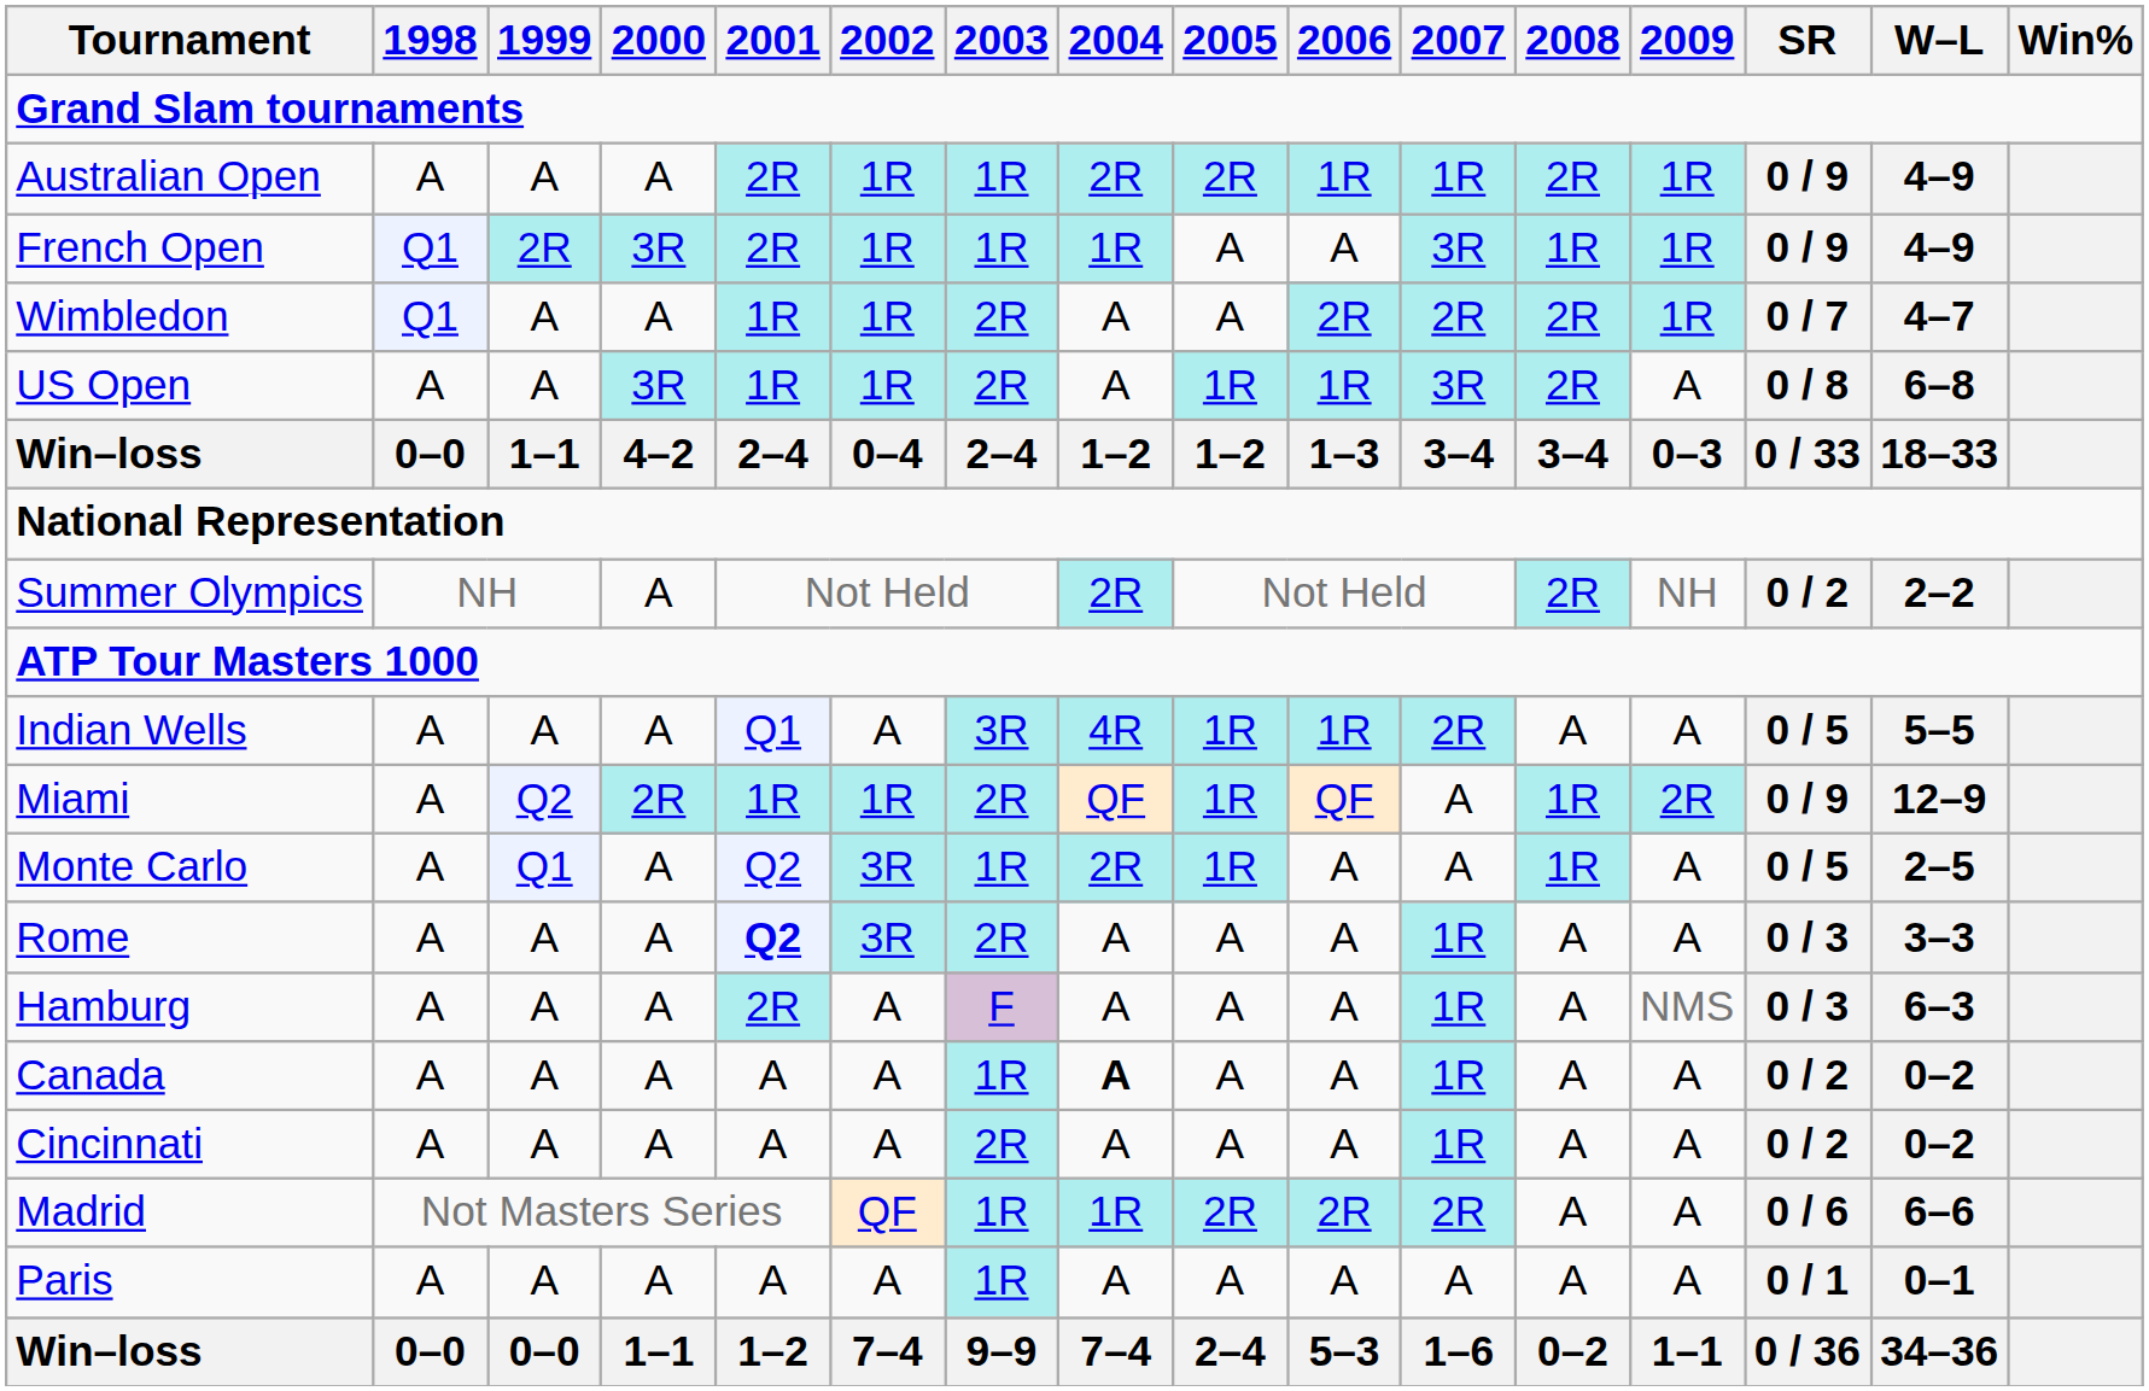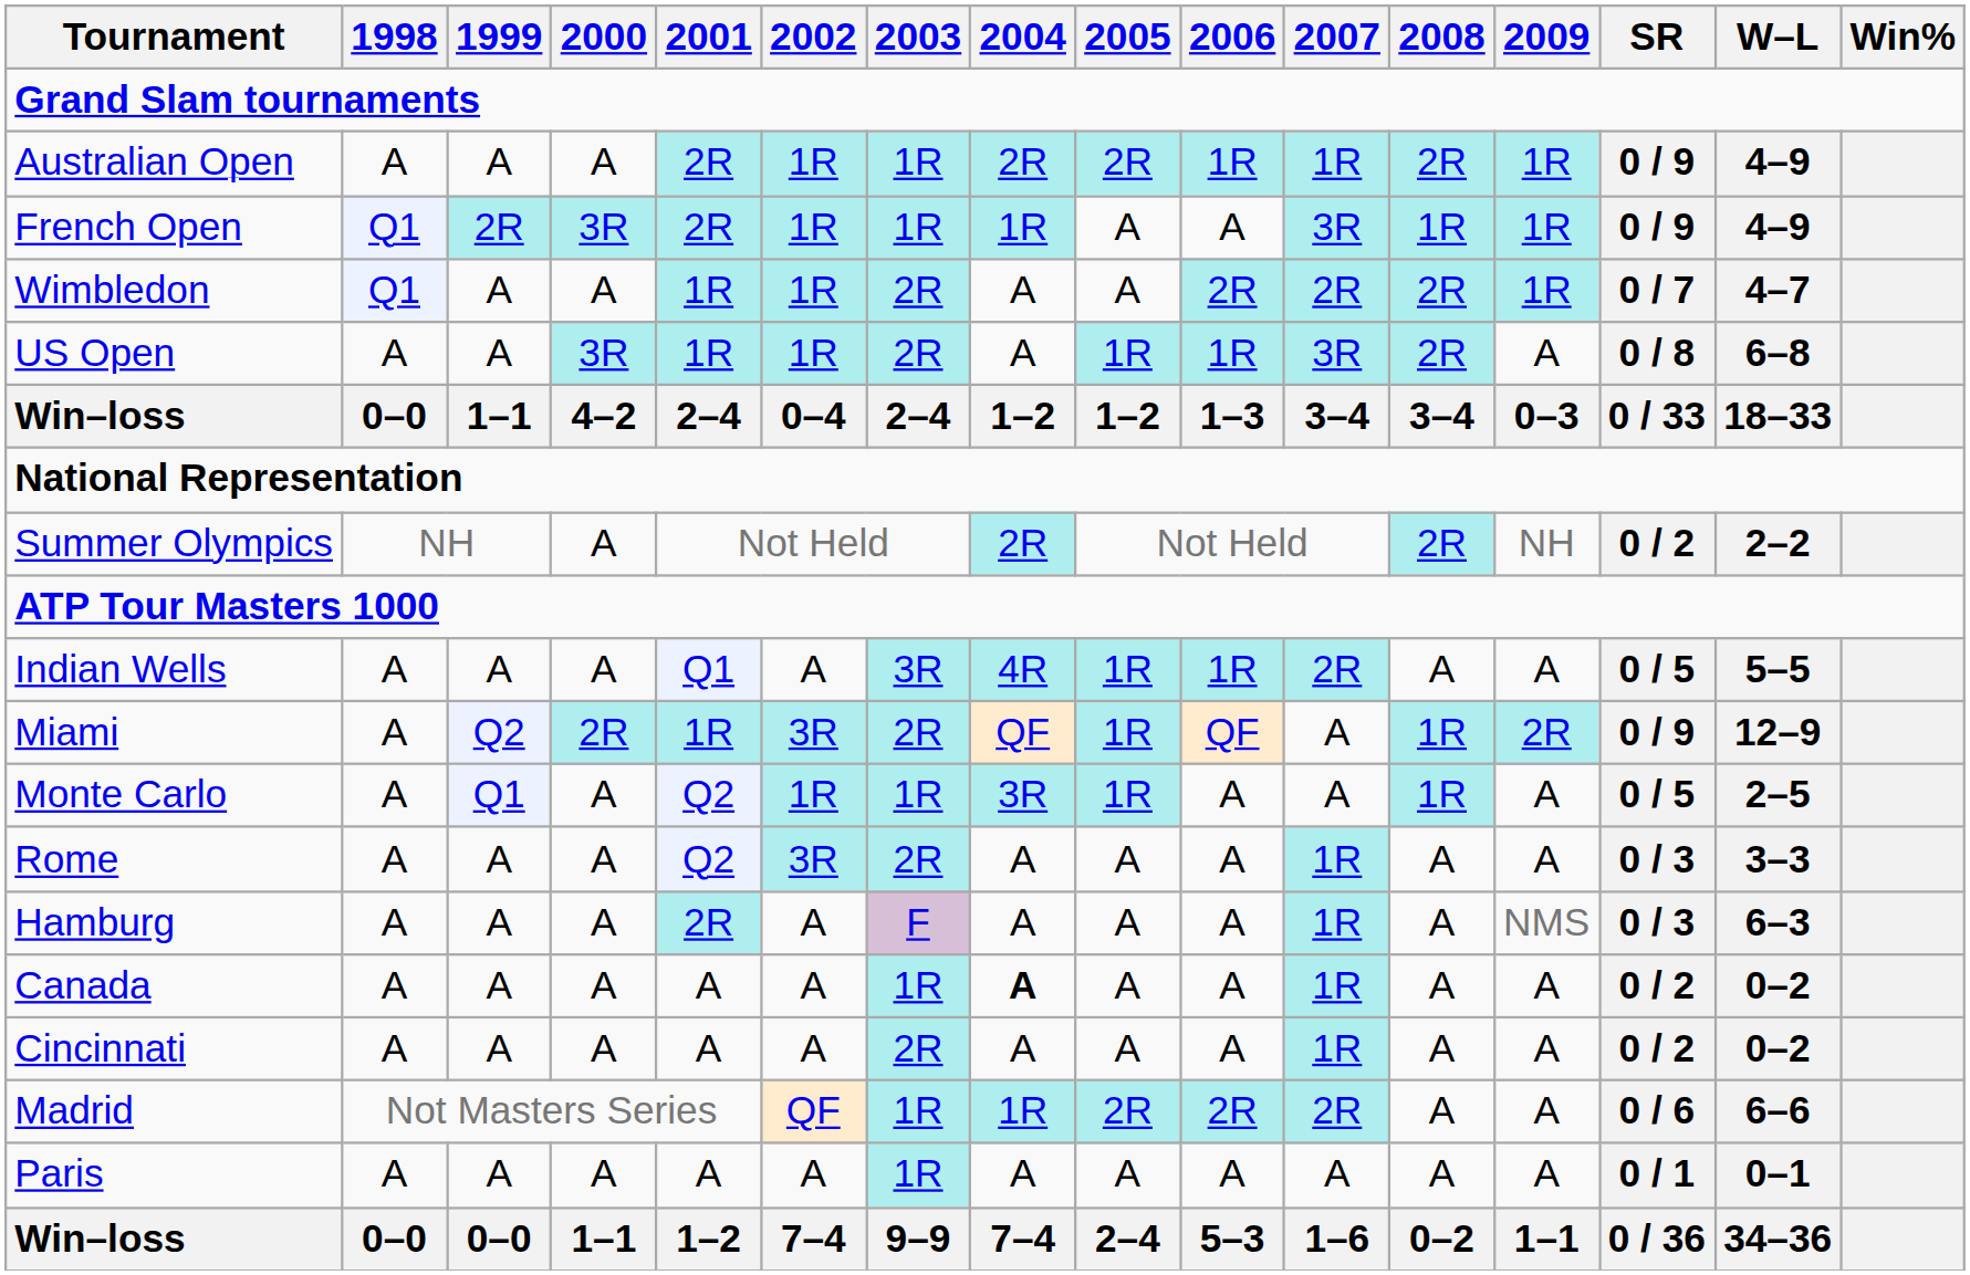 <table class=wikitable style=text-align:center;font-size:97%>
 <tr>
 <th>Tournament</th>
 <th><a href='#'>1998</a></th>
 <th><a href='#'>1999</a></th>
 <th><a href='#'>2000</a></th>
 <th><a href='#'>2001</a></th>
 <th><a href='#'>2002</a></th>
 <th><a href='#'>2003</a></th>
 <th><a href='#'>2004</a></th>
 <th><a href='#'>2005</a></th>
 <th><a href='#'>2006</a></th>
 <th><a href='#'>2007</a></th>
 <th><a href='#'>2008</a></th>
 <th><a href='#'>2009</a></th>
 <th>SR</th>
 <th>W–L</th>
 <th>Win%</th>
 </tr>
 <tr>
 <td colspan=25 style=text-align:left><a href='#'><strong>Grand Slam tournaments</strong></a></td>
 </tr>
 <tr>
 <td align=left><a href='#'>Australian Open</a></td>
 <td>A</td>
 <td>A</td>
 <td>A</td>
 <td bgcolor=afeeee><a href='#'>2R</a></td>
 <td bgcolor=afeeee><a href='#'>1R</a></td>
 <td bgcolor=afeeee><a href='#'>1R</a></td>
 <td bgcolor=afeeee><a href='#'>2R</a></td>
 <td bgcolor=afeeee><a href='#'>2R</a></td>
 <td bgcolor=afeeee><a href='#'>1R</a></td>
 <td bgcolor=afeeee><a href='#'>1R</a></td>
 <td bgcolor=afeeee><a href='#'>2R</a></td>
 <td bgcolor=afeeee><a href='#'>1R</a></td>
 <th>0 / 9</th>
 <th>4–9</th>
 <th></th>
 </tr>
 <tr>
 <td align=left><a href='#'>French Open</a></td>
 <td bgcolor=ecf2ff><a href='#'>Q1</a></td>
 <td bgcolor=afeeee><a href='#'>2R</a></td>
 <td bgcolor=afeeee><a href='#'>3R</a></td>
 <td bgcolor=afeeee><a href='#'>2R</a></td>
 <td bgcolor=afeeee><a href='#'>1R</a></td>
 <td bgcolor=afeeee><a href='#'>1R</a></td>
 <td bgcolor=afeeee><a href='#'>1R</a></td>
 <td>A</td>
 <td>A</td>
 <td bgcolor=afeeee><a href='#'>3R</a></td>
 <td bgcolor=afeeee><a href='#'>1R</a></td>
 <td bgcolor=afeeee><a href='#'>1R</a></td>
 <th>0 / 9</th>
 <th>4–9</th>
 <th></th>
 </tr>
 <tr>
 <td align=left><a href='#'>Wimbledon</a></td>
 <td bgcolor=ecf2ff><a href='#'>Q1</a></td>
 <td>A</td>
 <td>A</td>
 <td bgcolor=afeeee><a href='#'>1R</a></td>
 <td bgcolor=afeeee><a href='#'>1R</a></td>
 <td bgcolor=afeeee><a href='#'>2R</a></td>
 <td>A</td>
 <td>A</td>
 <td bgcolor=afeeee><a href='#'>2R</a></td>
 <td bgcolor=afeeee><a href='#'>2R</a></td>
 <td bgcolor=afeeee><a href='#'>2R</a></td>
 <td bgcolor=afeeee><a href='#'>1R</a></td>
 <th>0 / 7</th>
 <th>4–7</th>
 <th></th>
 </tr>
 <tr>
 <td align=left><a href='#'>US Open</a></td>
 <td>A</td>
 <td>A</td>
 <td bgcolor=afeeee><a href='#'>3R</a></td>
 <td bgcolor=afeeee><a href='#'>1R</a></td>
 <td bgcolor=afeeee><a href='#'>1R</a></td>
 <td bgcolor=afeeee><a href='#'>2R</a></td>
 <td>A</td>
 <td bgcolor=afeeee><a href='#'>1R</a></td>
 <td bgcolor=afeeee><a href='#'>1R</a></td>
 <td bgcolor=afeeee><a href='#'>3R</a></td>
 <td bgcolor=afeeee><a href='#'>2R</a></td>
 <td>A</td>
 <th>0 / 8</th>
 <th>6–8</th>
 <th></th>
 </tr>
 <tr>
 <th style=text-align:left><strong>Win–loss</strong></th>
 <th>0–0</th>
 <th>1–1</th>
 <th>4–2</th>
 <th>2–4</th>
 <th>0–4</th>
 <th>2–4</th>
 <th>1–2</th>
 <th>1–2</th>
 <th>1–3</th>
 <th>3–4</th>
 <th>3–4</th>
 <th>0–3</th>
 <th>0 / 33</th>
 <th>18–33</th>
 <th></th>
 </tr>
 <tr>
 <td colspan=22 align=left><strong>National Representation</strong></td>
 </tr>
 <tr>
 <td align=left><a href='#'>Summer Olympics</a></td>
 <td colspan=2 style=color:#767676>NH</td>
 <td>A</td>
 <td colspan=3 style=color:#767676>Not Held</td>
 <td bgcolor=afeeee><a href='#'>2R</a></td>
 <td colspan=3 style=color:#767676>Not Held</td>
 <td bgcolor=afeeee><a href='#'>2R</a></td>
 <td colspan=1 style=color:#767676>NH</td>
 <th>0 / 2</th>
 <th>2–2</th>
 <th></th>
 </tr>
 <tr>
 <td colspan=25 style=text-align:left><strong><a href='#'>ATP Tour Masters 1000</a></strong></td>
 </tr>
 <tr>
 <td align=left><a href='#'>Indian Wells</a></td>
 <td>A</td>
 <td>A</td>
 <td>A</td>
 <td bgcolor=ecf2ff><a href='#'>Q1</a></td>
 <td>A</td>
 <td bgcolor=afeeee><a href='#'>3R</a></td>
 <td bgcolor=afeeee><a href='#'>4R</a></td>
 <td bgcolor=afeeee><a href='#'>1R</a></td>
 <td bgcolor=afeeee><a href='#'>1R</a></td>
 <td bgcolor=afeeee><a href='#'>2R</a></td>
 <td>A</td>
 <td>A</td>
 <th>0 / 5</th>
 <th>5–5</th>
 <th></th>
 </tr>
 <tr>
 <td align=left><a href='#'>Miami</a></td>
 <td>A</td>
 <td bgcolor=ecf2ff><a href='#'>Q2</a></td>
 <td bgcolor=afeeee><a href='#'>2R</a></td>
 <td bgcolor=afeeee><a href='#'>1R</a></td>
-<td bgcolor=afeeee><a href='#'>1R</a></td>
+<td bgcolor=afeeee><a href='#'>3R</a></td>
 <td bgcolor=afeeee><a href='#'>2R</a></td>
 <td bgcolor=ffebcd><a href='#'>QF</a></td>
 <td bgcolor=afeeee><a href='#'>1R</a></td>
 <td bgcolor=ffebcd><a href='#'>QF</a></td>
 <td>A</td>
 <td bgcolor=afeeee><a href='#'>1R</a></td>
 <td bgcolor=afeeee><a href='#'>2R</a></td>
 <th>0 / 9</th>
 <th>12–9</th>
 <th></th>
 </tr>
 <tr>
 <td align=left><a href='#'>Monte Carlo</a></td>
 <td>A</td>
 <td bgcolor=ecf2ff><a href='#'>Q1</a></td>
 <td>A</td>
 <td bgcolor=ecf2ff><a href='#'>Q2</a></td>
+<td bgcolor=afeeee><a href='#'>1R</a></td>
+<td bgcolor=afeeee><a href='#'>1R</a></td>
 <td bgcolor=afeeee><a href='#'>3R</a></td>
-<td bgcolor=afeeee><a href='#'>1R</a></td>
-<td bgcolor=afeeee><a href='#'>2R</a></td>
 <td bgcolor=afeeee><a href='#'>1R</a></td>
 <td>A</td>
 <td>A</td>
 <td bgcolor=afeeee><a href='#'>1R</a></td>
 <td>A</td>
 <th>0 / 5</th>
 <th>2–5</th>
 <th></th>
 </tr>
 <tr>
 <td align=left><a href='#'>Rome</a></td>
 <td>A</td>
 <td>A</td>
 <td>A</td>
-<td bgcolor=ecf2ff><strong><a href='#'>Q2</a></strong></td>
+<td bgcolor=ecf2ff><a href='#'>Q2</a></td>
 <td bgcolor=afeeee><a href='#'>3R</a></td>
 <td bgcolor=afeeee><a href='#'>2R</a></td>
 <td>A</td>
 <td>A</td>
 <td>A</td>
 <td bgcolor=afeeee><a href='#'>1R</a></td>
 <td>A</td>
 <td>A</td>
 <th>0 / 3</th>
 <th>3–3</th>
 <th></th>
 </tr>
 <tr>
 <td align=left><a href='#'>Hamburg</a></td>
 <td>A</td>
 <td>A</td>
 <td>A</td>
 <td bgcolor=afeeee><a href='#'>2R</a></td>
 <td>A</td>
 <td bgcolor=thistle><a href='#'>F</a></td>
 <td>A</td>
 <td>A</td>
 <td>A</td>
 <td bgcolor=afeeee><a href='#'>1R</a></td>
 <td>A</td>
 <td colspan=1 style=color:#767676>NMS</td>
 <th>0 / 3</th>
 <th>6–3</th>
 <th></th>
 </tr>
 <tr>
 <td align=left><a href='#'>Canada</a></td>
 <td>A</td>
 <td>A</td>
 <td>A</td>
 <td>A</td>
 <td>A</td>
 <td bgcolor=afeeee><a href='#'>1R</a></td>
 <td><strong>A</strong></td>
 <td>A</td>
 <td>A</td>
 <td bgcolor=afeeee><a href='#'>1R</a></td>
 <td>A</td>
 <td>A</td>
 <th>0 / 2</th>
 <th>0–2</th>
 <th></th>
 </tr>
 <tr>
 <td align=left><a href='#'>Cincinnati</a></td>
 <td>A</td>
 <td>A</td>
 <td>A</td>
 <td>A</td>
 <td>A</td>
 <td bgcolor=afeeee><a href='#'>2R</a></td>
 <td>A</td>
 <td>A</td>
 <td>A</td>
 <td bgcolor=afeeee><a href='#'>1R</a></td>
 <td>A</td>
 <td>A</td>
 <th>0 / 2</th>
 <th>0–2</th>
 <th></th>
 </tr>
 <tr>
 <td align=left><a href='#'>Madrid</a></td>
 <td colspan=4 style=color:#767676>Not Masters Series</td>
 <td bgcolor=ffebcd><a href='#'>QF</a></td>
 <td bgcolor=afeeee><a href='#'>1R</a></td>
 <td bgcolor=afeeee><a href='#'>1R</a></td>
 <td bgcolor=afeeee><a href='#'>2R</a></td>
 <td bgcolor=afeeee><a href='#'>2R</a></td>
 <td bgcolor=afeeee><a href='#'>2R</a></td>
 <td>A</td>
 <td>A</td>
 <th>0 / 6</th>
 <th>6–6</th>
 <th></th>
 </tr>
 <tr>
 <td align=left><a href='#'>Paris</a></td>
 <td>A</td>
 <td>A</td>
 <td>A</td>
 <td>A</td>
 <td>A</td>
 <td bgcolor=afeeee><a href='#'>1R</a></td>
 <td>A</td>
 <td>A</td>
 <td>A</td>
 <td>A</td>
 <td>A</td>
 <td>A</td>
 <th>0 / 1</th>
 <th>0–1</th>
 <th></th>
 </tr>
 <tr>
 <th style=text-align:left><strong>Win–loss</strong></th>
 <th>0–0</th>
 <th>0–0</th>
 <th>1–1</th>
 <th>1–2</th>
 <th>7–4</th>
 <th>9–9</th>
 <th>7–4</th>
 <th>2–4</th>
 <th>5–3</th>
 <th>1–6</th>
 <th>0–2</th>
 <th>1–1</th>
 <th>0 / 36</th>
 <th>34–36</th>
 <th></th>
 </tr>
 </table>
